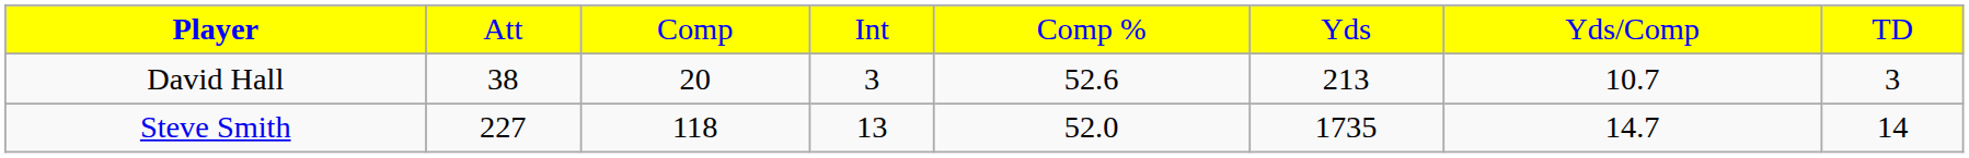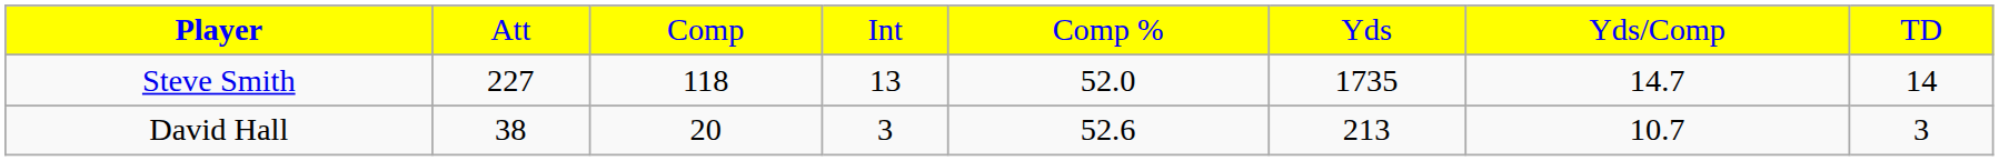 <table class="wikitable" width="80%">
 <tr align="center"  style="background:yellow;color:blue;">
 <td><strong>Player</strong></td>
 <td>Att</td>
 <td>Comp</td>
 <td>Int</td>
 <td>Comp %</td>
 <td>Yds</td>
 <td>Yds/Comp</td>
 <td>TD</td>
 </tr>
 <tr align="center" bgcolor="">
+<td><a href='#'>Steve Smith</a></td>
+<td>227</td>
+<td>118</td>
+<td>13</td>
+<td>52.0</td>
+<td>1735</td>
+<td>14.7</td>
+<td>14</td>
+</tr>
+<tr align="center" bgcolor="">
 <td>David Hall</td>
 <td>38</td>
 <td>20</td>
 <td>3</td>
 <td>52.6</td>
 <td>213</td>
 <td>10.7</td>
 <td>3</td>
 </tr>
-<tr align="center" bgcolor="">
-<td><a href='#'>Steve Smith</a></td>
-<td>227</td>
-<td>118</td>
-<td>13</td>
-<td>52.0</td>
-<td>1735</td>
-<td>14.7</td>
-<td>14</td>
-</tr>
 </table>
